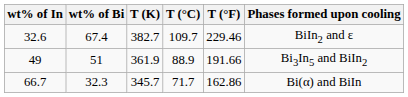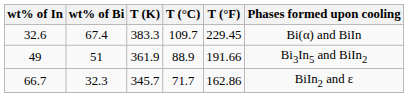 <table class="wikitable">
 <tr>
 <th align=center>wt% of In</th>
 <th align=center>wt% of Bi</th>
 <th align=center>T (K)</th>
 <th align=center>T (°C)</th>
 <th align=center>T (°F)</th>
 <th align=center>Phases formed upon cooling</th>
 </tr>
 <tr>
 <td align=center>32.6</td>
 <td align=center>67.4</td>
-<td align=center>382.7</td>
+<td align=center>383.3</td>
 <td align=center>109.7</td>
-<td align=center>229.46</td>
-<td align=center>BiIn<sub>2</sub> and ε</td>
+<td align=center>229.45</td>
+<td align=center>Bi(α) and BiIn</td>
 </tr>
 <tr>
 <td align=center>49</td>
 <td align=center>51</td>
 <td align=center>361.9</td>
 <td align=center>88.9</td>
 <td align=center>191.66</td>
 <td align=center>Bi<sub>3</sub>In<sub>5</sub> and BiIn<sub>2</sub></td>
 </tr>
 <tr>
 <td align=center>66.7</td>
 <td align=center>32.3</td>
 <td align=center>345.7</td>
 <td align=center>71.7</td>
 <td align=center>162.86</td>
-<td align=center>Bi(α) and BiIn</td>
+<td align=center>BiIn<sub>2</sub> and ε</td>
 </tr>
 </table>
